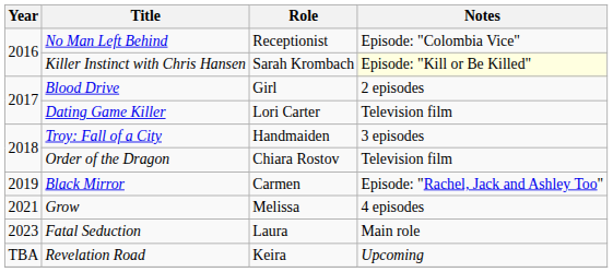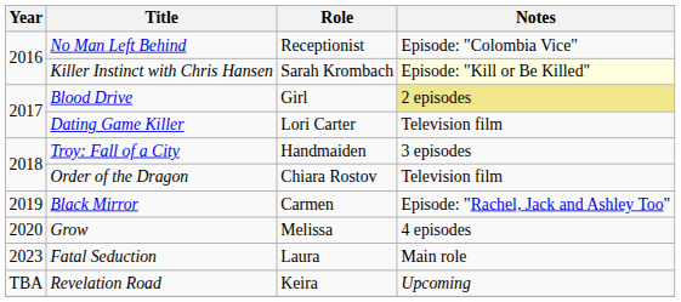 <table class="wikitable unsortable">
 <tr>
 <th>Year</th>
 <th>Title</th>
 <th>Role</th>
 <th>Notes</th>
 </tr>
 <tr>
 <td rowspan="2">2016</td>
 <td><em><a href='#'>No Man Left Behind</a></em></td>
 <td>Receptionist</td>
 <td>Episode: "Colombia Vice"</td>
 </tr>
 <tr>
 <td><em>Killer Instinct with Chris Hansen</em></td>
 <td>Sarah Krombach</td>
 <td style="background: lightyellow;">Episode: "Kill or Be Killed"</td>
 </tr>
 <tr>
 <td rowspan="2">2017</td>
 <td><em><a href='#'>Blood Drive</a></em></td>
 <td>Girl</td>
-<td>2 episodes</td>
+<td style="background: khaki;">2 episodes</td>
 </tr>
 <tr>
 <td><em><a href='#'>Dating Game Killer</a></em></td>
 <td>Lori Carter</td>
 <td>Television film</td>
 </tr>
 <tr>
 <td rowspan="2">2018</td>
 <td><em><a href='#'>Troy: Fall of a City</a></em></td>
 <td>Handmaiden</td>
 <td>3 episodes</td>
 </tr>
 <tr>
 <td><em>Order of the Dragon</em></td>
 <td>Chiara Rostov</td>
 <td>Television film</td>
 </tr>
 <tr>
 <td>2019</td>
 <td><em><a href='#'>Black Mirror</a></em></td>
 <td>Carmen</td>
 <td>Episode: "<a href='#'>Rachel, Jack and Ashley Too</a>"</td>
 </tr>
 <tr>
-<td>2021</td>
+<td>2020</td>
 <td><em>Grow</em></td>
 <td>Melissa</td>
 <td>4 episodes</td>
 </tr>
 <tr>
 <td>2023</td>
 <td><em>Fatal Seduction</em></td>
 <td>Laura</td>
 <td>Main role</td>
 </tr>
 <tr>
 <td>TBA</td>
 <td><em>Revelation Road</em></td>
 <td>Keira</td>
 <td><em>Upcoming</em></td>
 </tr>
 <tr>
 </tr>
 </table>
